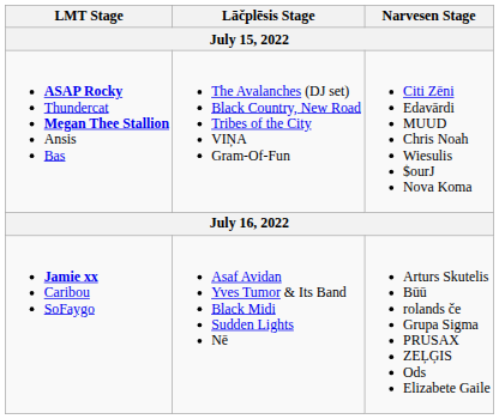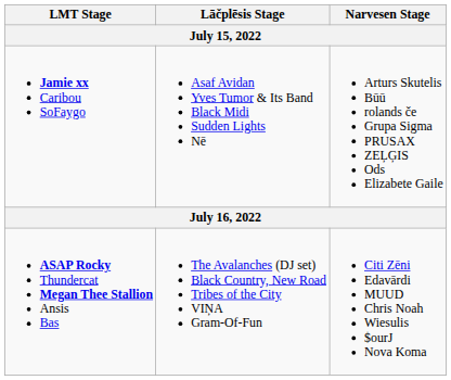 <table class="wikitable">
 <tr>
 <th>LMT Stage</th>
 <th>Lāčplēsis Stage</th>
 <th>Narvesen Stage</th>
 </tr>
 <tr>
 <th colspan="3">July 15, 2022</th>
 </tr>
 <tr valign="top">
-<td><br><ul><li><strong><a href='#'>ASAP Rocky</a></strong></li><li><a href='#'>Thundercat</a></li><li><strong><a href='#'>Megan Thee Stallion</a></strong></li><li>Ansis</li><li><a href='#'>Bas</a></li></ul></td>
-<td><br><ul><li><a href='#'>The Avalanches</a> (DJ set)</li><li><a href='#'>Black Country, New Road</a></li><li><a href='#'>Tribes of the City</a></li><li>VIŅA</li><li>Gram-Of-Fun</li></ul></td>
-<td><br><ul><li><a href='#'>Citi Zēni</a></li><li>Edavārdi</li><li>MUUD</li><li>Chris Noah</li><li>Wiesulis</li><li>$ourJ</li><li>Nova Koma</li></ul></td>
+<td><br><ul><li><strong><a href='#'>Jamie xx</a></strong></li><li><a href='#'>Caribou</a></li><li><a href='#'>SoFaygo</a></li></ul></td>
+<td><br><ul><li><a href='#'>Asaf Avidan</a></li><li><a href='#'>Yves Tumor</a> & Its Band</li><li><a href='#'>Black Midi</a></li><li><a href='#'>Sudden Lights</a></li><li>Nē</li></ul></td>
+<td><br><ul><li>Arturs Skutelis</li><li>Būū</li><li>rolands če</li><li>Grupa Sigma</li><li>PRUSAX</li><li>ZEĻĢIS</li><li>Ods</li><li>Elizabete Gaile</li></ul></td>
 </tr>
 <tr>
 <th colspan="3">July 16, 2022</th>
 </tr>
 <tr valign="top">
-<td><br><ul><li><strong><a href='#'>Jamie xx</a></strong></li><li><a href='#'>Caribou</a></li><li><a href='#'>SoFaygo</a></li></ul></td>
-<td><br><ul><li><a href='#'>Asaf Avidan</a></li><li><a href='#'>Yves Tumor</a> & Its Band</li><li><a href='#'>Black Midi</a></li><li><a href='#'>Sudden Lights</a></li><li>Nē</li></ul></td>
-<td><br><ul><li>Arturs Skutelis</li><li>Būū</li><li>rolands če</li><li>Grupa Sigma</li><li>PRUSAX</li><li>ZEĻĢIS</li><li>Ods</li><li>Elizabete Gaile</li></ul></td>
+<td><br><ul><li><strong><a href='#'>ASAP Rocky</a></strong></li><li><a href='#'>Thundercat</a></li><li><strong><a href='#'>Megan Thee Stallion</a></strong></li><li>Ansis</li><li><a href='#'>Bas</a></li></ul></td>
+<td><br><ul><li><a href='#'>The Avalanches</a> (DJ set)</li><li><a href='#'>Black Country, New Road</a></li><li><a href='#'>Tribes of the City</a></li><li>VIŅA</li><li>Gram-Of-Fun</li></ul></td>
+<td><br><ul><li><a href='#'>Citi Zēni</a></li><li>Edavārdi</li><li>MUUD</li><li>Chris Noah</li><li>Wiesulis</li><li>$ourJ</li><li>Nova Koma</li></ul></td>
 </tr>
 </table>
